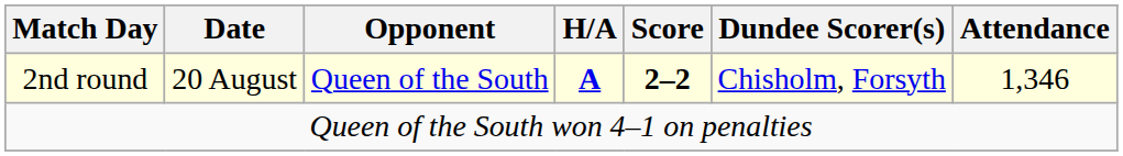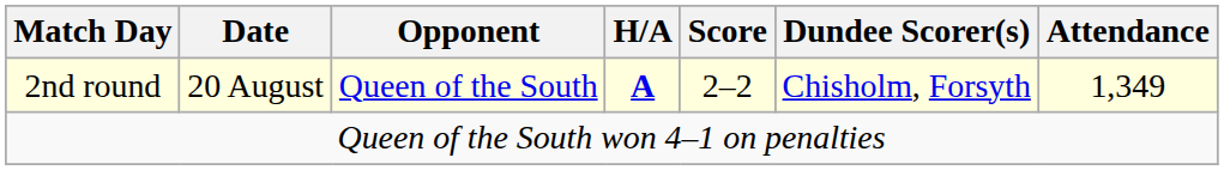 <table class="wikitable" style="text-align:center">
 <tr>
 <th>Match Day</th>
 <th>Date</th>
 <th>Opponent</th>
 <th>H/A</th>
 <th>Score</th>
 <th>Dundee Scorer(s)</th>
 <th>Attendance</th>
 </tr>
 <tr bgcolor="#FFFFDD">
 <td>2nd round</td>
 <td align="left">20 August</td>
 <td align="left"><a href='#'>Queen of the South</a></td>
 <td><strong><a href='#'>A</a></strong></td>
-<td><strong>2–2</strong></td>
+<td>2–2</td>
 <td align="left"><a href='#'>Chisholm</a>, <a href='#'>Forsyth</a></td>
-<td>1,346</td>
+<td>1,349</td>
 </tr>
 <tr>
 <td colspan="7"><em>Queen of the South won 4–1 on penalties</em></td>
 </tr>
 </table>
